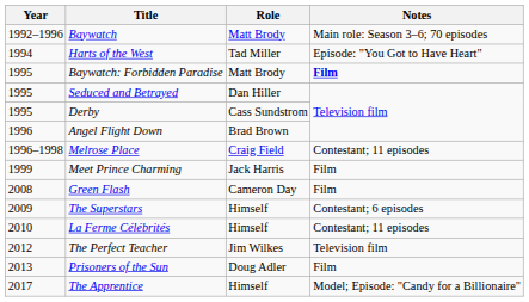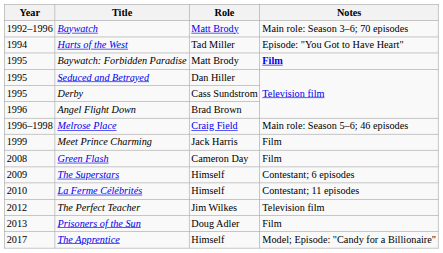 <table class="wikitable">
 <tr>
 <th>Year</th>
 <th>Title</th>
 <th>Role</th>
 <th>Notes</th>
 </tr>
 <tr>
 <td>1992–1996</td>
 <td><em><a href='#'>Baywatch</a></em></td>
 <td><a href='#'>Matt Brody</a></td>
 <td>Main role: Season 3–6; 70 episodes</td>
 </tr>
 <tr>
 <td>1994</td>
 <td><em><a href='#'>Harts of the West</a></em></td>
 <td>Tad Miller</td>
 <td>Episode: "You Got to Have Heart"</td>
 </tr>
 <tr>
 <td>1995</td>
 <td><em>Baywatch: Forbidden Paradise</em></td>
 <td>Matt Brody</td>
 <td><strong><a href='#'>Film</a></strong></td>
 </tr>
 <tr>
 <td>1995</td>
 <td><em><a href='#'>Seduced and Betrayed</a></em></td>
 <td>Dan Hiller</td>
 <td rowspan="3"><a href='#'>Television film</a></td>
 </tr>
 <tr>
 <td>1995</td>
 <td><em>Derby</em></td>
 <td>Cass Sundstrom</td>
 </tr>
 <tr>
 <td>1996</td>
 <td><em>Angel Flight Down</em></td>
 <td>Brad Brown</td>
 </tr>
 <tr>
 <td>1996–1998</td>
 <td><em><a href='#'>Melrose Place</a></em></td>
 <td><a href='#'>Craig Field</a></td>
-<td>Contestant; 11 episodes</td>
+<td>Main role: Season 5–6; 46 episodes</td>
 </tr>
 <tr>
 <td>1999</td>
 <td><em>Meet Prince Charming</em></td>
 <td>Jack Harris</td>
 <td>Film</td>
 </tr>
 <tr>
 <td>2008</td>
 <td><em><a href='#'>Green Flash</a></em></td>
 <td>Cameron Day</td>
 <td>Film</td>
 </tr>
 <tr>
 <td>2009</td>
 <td><em><a href='#'>The Superstars</a></em></td>
 <td>Himself</td>
 <td>Contestant; 6 episodes</td>
 </tr>
 <tr>
 <td>2010</td>
 <td><em><a href='#'>La Ferme Célébrités</a></em></td>
 <td>Himself</td>
 <td>Contestant; 11 episodes</td>
 </tr>
 <tr>
 <td>2012</td>
 <td><em>The Perfect Teacher</em></td>
 <td>Jim Wilkes</td>
 <td>Television film</td>
 </tr>
 <tr>
 <td>2013</td>
 <td><em><a href='#'>Prisoners of the Sun</a></em></td>
 <td>Doug Adler</td>
 <td>Film</td>
 </tr>
 <tr>
 <td>2017</td>
 <td><em><a href='#'>The Apprentice</a></em></td>
 <td>Himself</td>
 <td>Model; Episode: "Candy for a Billionaire"</td>
 </tr>
 </table>
